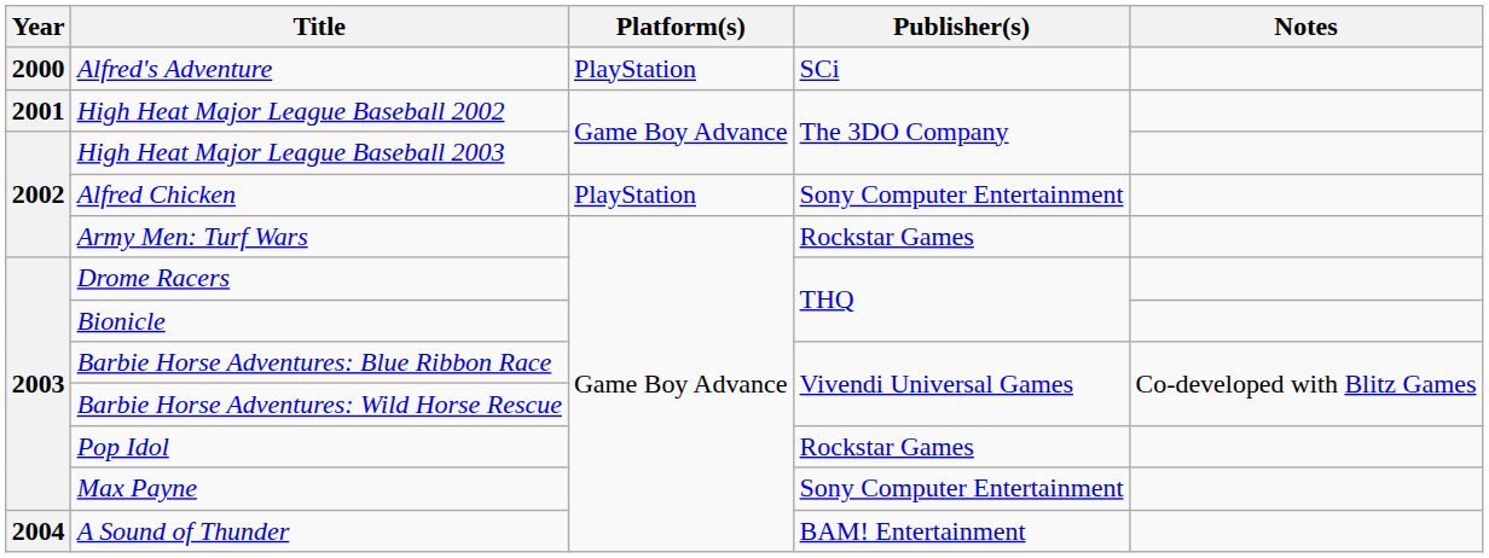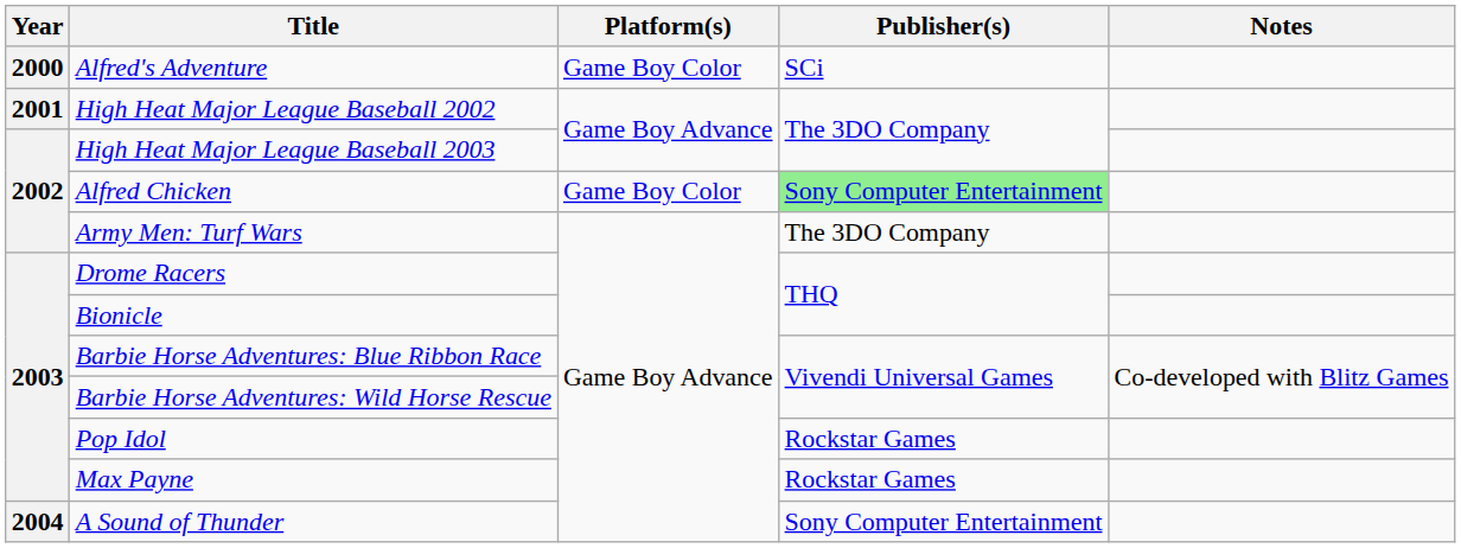 <table class="wikitable sortable plainrowheaders">
 <tr>
 <th scope="col">Year</th>
 <th scope="col">Title</th>
 <th scope="col">Platform(s)</th>
 <th scope="col">Publisher(s)</th>
 <th scope="col" class="unsortable">Notes</th>
 </tr>
 <tr>
 <th scope="row">2000</th>
 <td><em><a href='#'>Alfred's Adventure</a></em></td>
-<td><a href='#'>PlayStation</a></td>
+<td><a href='#'>Game Boy Color</a></td>
 <td><a href='#'>SCi</a></td>
 <td></td>
 </tr>
 <tr>
 <th scope="row">2001</th>
 <td><em><a href='#'>High Heat Major League Baseball 2002</a></em></td>
 <td rowspan="2"><a href='#'>Game Boy Advance</a></td>
 <td rowspan="2"><a href='#'>The 3DO Company</a></td>
 <td></td>
 </tr>
 <tr>
 <th scope="row" rowspan="3">2002</th>
 <td><em><a href='#'>High Heat Major League Baseball 2003</a></em></td>
 <td></td>
 </tr>
 <tr>
 <td><em><a href='#'>Alfred Chicken</a></em></td>
-<td><a href='#'>PlayStation</a></td>
-<td><a href='#'>Sony Computer Entertainment</a></td>
+<td><a href='#'>Game Boy Color</a></td>
+<td style="background: lightgreen;"><a href='#'>Sony Computer Entertainment</a></td>
 <td></td>
 </tr>
 <tr>
 <td><em><a href='#'>Army Men: Turf Wars</a></em></td>
 <td rowspan="8">Game Boy Advance</td>
-<td><a href='#'>Rockstar Games</a></td>
+<td>The 3DO Company</td>
 <td></td>
 </tr>
 <tr>
 <th scope="row" rowspan="6">2003</th>
 <td><em><a href='#'>Drome Racers</a></em></td>
 <td rowspan="2"><a href='#'>THQ</a></td>
 <td></td>
 </tr>
 <tr>
 <td><em><a href='#'>Bionicle</a></em></td>
 <td></td>
 </tr>
 <tr>
 <td><em><a href='#'>Barbie Horse Adventures: Blue Ribbon Race</a></em></td>
 <td rowspan="2"><a href='#'>Vivendi Universal Games</a></td>
 <td rowspan="2">Co-developed with <a href='#'>Blitz Games</a></td>
 </tr>
 <tr>
 <td><em><a href='#'>Barbie Horse Adventures: Wild Horse Rescue</a></em></td>
 </tr>
 <tr>
 <td><em><a href='#'>Pop Idol</a></em></td>
 <td><a href='#'>Rockstar Games</a></td>
 <td></td>
 </tr>
 <tr>
 <td><em><a href='#'>Max Payne</a></em></td>
-<td><a href='#'>Sony Computer Entertainment</a></td>
+<td><a href='#'>Rockstar Games</a></td>
 <td></td>
 </tr>
 <tr>
 <th scope="row">2004</th>
 <td><em><a href='#'>A Sound of Thunder</a></em></td>
-<td><a href='#'>BAM! Entertainment</a></td>
+<td><a href='#'>Sony Computer Entertainment</a></td>
 <td></td>
 </tr>
 </table>
